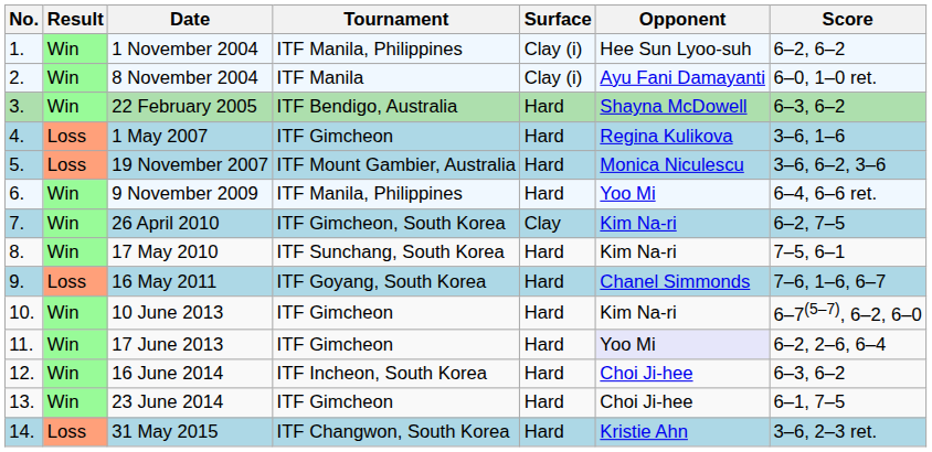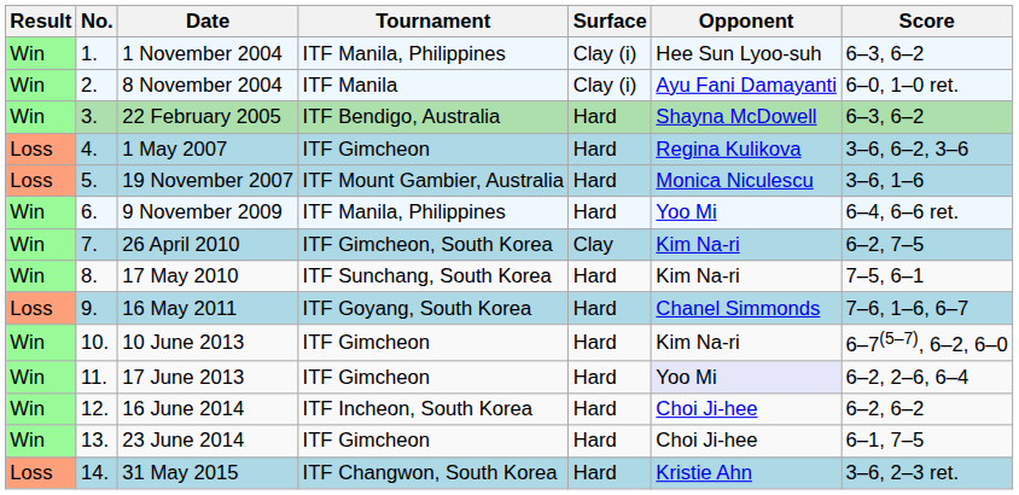 <table class="sortable wikitable">
 <tr>
+<th>Result</th>
 <th>No.</th>
-<th>Result</th>
 <th>Date</th>
 <th>Tournament</th>
 <th>Surface</th>
 <th>Opponent</th>
 <th>Score</th>
 </tr>
 <tr bgcolor=f0f8ff>
+<td style="background:#98fb98;">Win</td>
 <td>1.</td>
-<td style="background:#98fb98;">Win</td>
 <td>1 November 2004</td>
 <td>ITF Manila, Philippines</td>
 <td>Clay (i)</td>
 <td> Hee Sun Lyoo-suh</td>
-<td>6–2, 6–2</td>
+<td>6–3, 6–2</td>
 </tr>
 <tr bgcolor=f0f8ff>
+<td style="background:#98fb98;">Win</td>
 <td>2.</td>
-<td style="background:#98fb98;">Win</td>
 <td>8 November 2004</td>
 <td>ITF Manila</td>
 <td>Clay (i)</td>
 <td> <a href='#'>Ayu Fani Damayanti</a></td>
 <td>6–0, 1–0 ret.</td>
 </tr>
 <tr bgcolor="#ADDFAD">
+<td style="background:#98fb98;">Win</td>
 <td>3.</td>
-<td style="background:#98fb98;">Win</td>
 <td>22 February 2005</td>
 <td>ITF Bendigo, Australia</td>
 <td>Hard</td>
 <td> <a href='#'>Shayna McDowell</a></td>
 <td>6–3, 6–2</td>
 </tr>
 <tr bgcolor="lightblue">
+<td style="background:#ffa07a;">Loss</td>
 <td>4.</td>
-<td style="background:#ffa07a;">Loss</td>
 <td>1 May 2007</td>
 <td>ITF Gimcheon</td>
 <td>Hard</td>
 <td> <a href='#'>Regina Kulikova</a></td>
-<td>3–6, 1–6</td>
+<td>3–6, 6–2, 3–6</td>
 </tr>
 <tr bgcolor="lightblue">
+<td style="background:#ffa07a;">Loss</td>
 <td>5.</td>
-<td style="background:#ffa07a;">Loss</td>
 <td>19 November 2007</td>
 <td>ITF Mount Gambier, Australia</td>
 <td>Hard</td>
 <td> <a href='#'>Monica Niculescu</a></td>
-<td>3–6, 6–2, 3–6</td>
+<td>3–6, 1–6</td>
 </tr>
 <tr bgcolor=f0f8ff>
+<td style="background:#98fb98;">Win</td>
 <td>6.</td>
-<td style="background:#98fb98;">Win</td>
 <td>9 November 2009</td>
 <td>ITF Manila, Philippines</td>
 <td>Hard</td>
 <td> <a href='#'>Yoo Mi</a></td>
 <td>6–4, 6–6 ret.</td>
 </tr>
 <tr bgcolor="lightblue">
+<td style="background:#98fb98;">Win</td>
 <td>7.</td>
-<td style="background:#98fb98;">Win</td>
 <td>26 April 2010</td>
 <td>ITF Gimcheon, South Korea</td>
 <td>Clay</td>
 <td> <a href='#'>Kim Na-ri</a></td>
 <td>6–2, 7–5</td>
 </tr>
 <tr>
+<td style="background:#98fb98;">Win</td>
 <td>8.</td>
-<td style="background:#98fb98;">Win</td>
 <td>17 May 2010</td>
 <td>ITF Sunchang, South Korea</td>
 <td>Hard</td>
 <td> Kim Na-ri</td>
 <td>7–5, 6–1</td>
 </tr>
 <tr style="background:lightblue;">
+<td style="background:#ffa07a;">Loss</td>
 <td>9.</td>
-<td style="background:#ffa07a;">Loss</td>
 <td>16 May 2011</td>
 <td>ITF Goyang, South Korea</td>
 <td>Hard</td>
 <td> <a href='#'>Chanel Simmonds</a></td>
 <td>7–6, 1–6, 6–7</td>
 </tr>
 <tr>
+<td style="background:#98fb98;">Win</td>
 <td>10.</td>
-<td style="background:#98fb98;">Win</td>
 <td>10 June 2013</td>
 <td>ITF Gimcheon</td>
 <td>Hard</td>
 <td> Kim Na-ri</td>
 <td>6–7<sup>(5–7)</sup>, 6–2, 6–0</td>
 </tr>
 <tr>
+<td style="background:#98fb98;">Win</td>
 <td>11.</td>
-<td style="background:#98fb98;">Win</td>
 <td>17 June 2013</td>
 <td>ITF Gimcheon</td>
 <td>Hard</td>
 <td style="background: lavender;"> Yoo Mi</td>
 <td>6–2, 2–6, 6–4</td>
 </tr>
 <tr>
+<td style="background:#98fb98;">Win</td>
 <td>12.</td>
-<td style="background:#98fb98;">Win</td>
 <td>16 June 2014</td>
 <td>ITF Incheon, South Korea</td>
 <td>Hard</td>
 <td> <a href='#'>Choi Ji-hee</a></td>
-<td>6–3, 6–2</td>
+<td>6–2, 6–2</td>
 </tr>
 <tr>
+<td style="background:#98fb98;">Win</td>
 <td>13.</td>
-<td style="background:#98fb98;">Win</td>
 <td>23 June 2014</td>
 <td>ITF Gimcheon</td>
 <td>Hard</td>
 <td> Choi Ji-hee</td>
 <td>6–1, 7–5</td>
 </tr>
 <tr style="background:lightblue;">
+<td style="background:#ffa07a;">Loss</td>
 <td>14.</td>
-<td style="background:#ffa07a;">Loss</td>
 <td>31 May 2015</td>
 <td>ITF Changwon, South Korea</td>
 <td>Hard</td>
 <td> <a href='#'>Kristie Ahn</a></td>
 <td>3–6, 2–3 ret.</td>
 </tr>
 </table>
